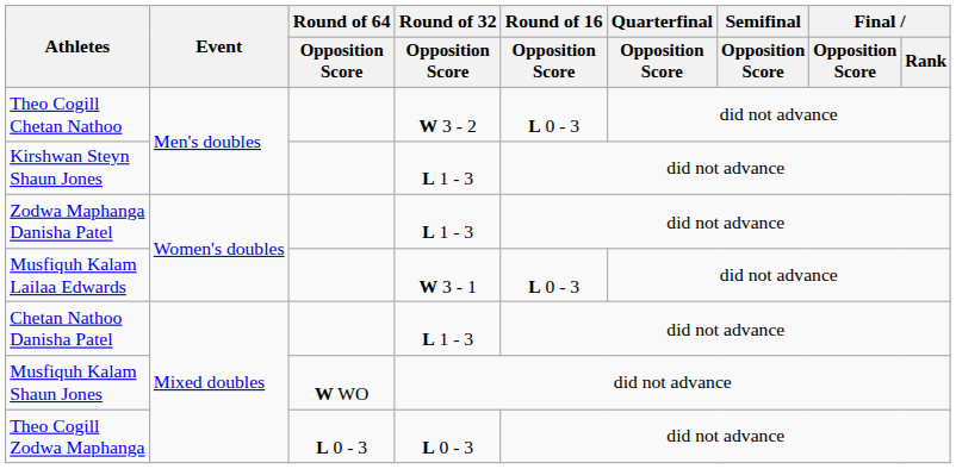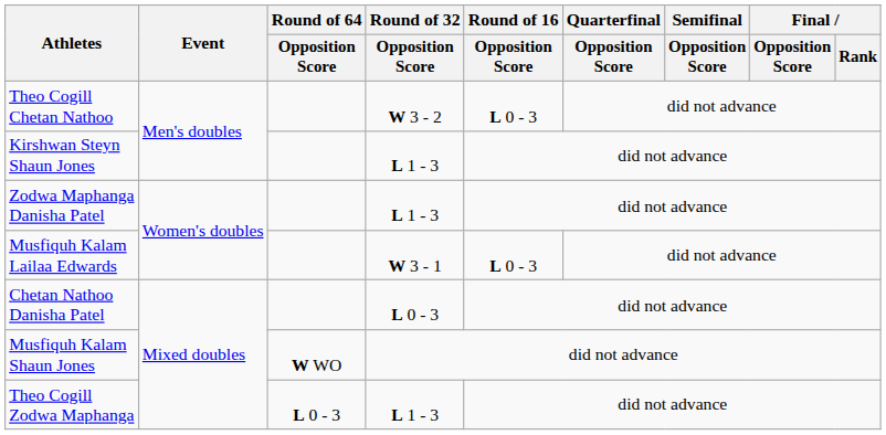 <table class=wikitable style=font-size:88%;text-align:center>
 <tr>
 <th rowspan=2>Athletes</th>
 <th rowspan=2>Event</th>
 <th>Round of 64</th>
 <th>Round of 32</th>
 <th>Round of 16</th>
 <th>Quarterfinal</th>
 <th>Semifinal</th>
 <th colspan=2>Final / </th>
 </tr>
 <tr style=font-size:95%>
 <th>Opposition<br>Score</th>
 <th>Opposition<br>Score</th>
 <th>Opposition<br>Score</th>
 <th>Opposition<br>Score</th>
 <th>Opposition<br>Score</th>
 <th>Opposition<br>Score</th>
 <th>Rank</th>
 </tr>
 <tr>
 <td align=left><a href='#'>Theo Cogill</a><br><a href='#'>Chetan Nathoo</a></td>
 <td align=left rowspan=2><a href='#'>Men's doubles</a></td>
 <td></td>
 <td><br><strong>W</strong> 3 - 2</td>
 <td><br><strong>L</strong> 0 - 3</td>
 <td colspan=4>did not advance</td>
 </tr>
 <tr>
 <td align=left><a href='#'>Kirshwan Steyn</a><br><a href='#'>Shaun Jones</a></td>
 <td></td>
 <td><br><strong>L</strong> 1 - 3</td>
 <td colspan=5>did not advance</td>
 </tr>
 <tr>
 <td align=left><a href='#'>Zodwa Maphanga</a><br><a href='#'>Danisha Patel</a></td>
 <td align=left rowspan=2><a href='#'>Women's doubles</a></td>
 <td></td>
 <td><br><strong>L</strong> 1 - 3</td>
 <td colspan=5>did not advance</td>
 </tr>
 <tr>
 <td align=left><a href='#'>Musfiquh Kalam</a><br><a href='#'>Lailaa Edwards</a></td>
 <td></td>
 <td><br><strong>W</strong> 3 - 1</td>
 <td><br><strong>L</strong> 0 - 3</td>
 <td colspan=4>did not advance</td>
 </tr>
 <tr>
 <td align=left><a href='#'>Chetan Nathoo</a><br><a href='#'>Danisha Patel</a></td>
 <td align=left rowspan=3><a href='#'>Mixed doubles</a></td>
 <td></td>
-<td><br><strong>L</strong> 1 - 3</td>
+<td><br><strong>L</strong> 0 - 3</td>
 <td colspan=5>did not advance</td>
 </tr>
 <tr>
 <td align=left><a href='#'>Musfiquh Kalam</a><br><a href='#'>Shaun Jones</a></td>
 <td><br><strong>W</strong> WO</td>
 <td colspan=6>did not advance</td>
 </tr>
 <tr>
 <td align=left><a href='#'>Theo Cogill</a><br><a href='#'>Zodwa Maphanga</a></td>
 <td><br><strong>L</strong> 0 - 3</td>
-<td><br><strong>L</strong> 0 - 3</td>
+<td><br><strong>L</strong> 1 - 3</td>
 <td colspan=5>did not advance</td>
 </tr>
 </table>
